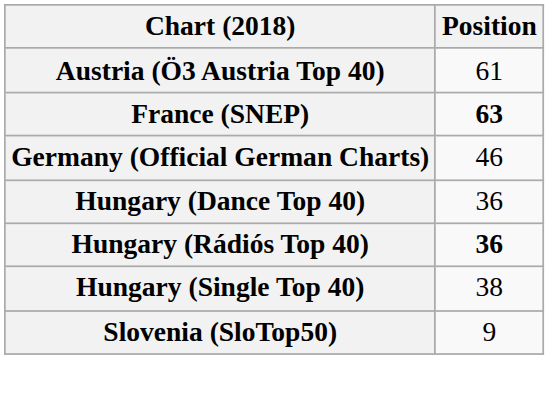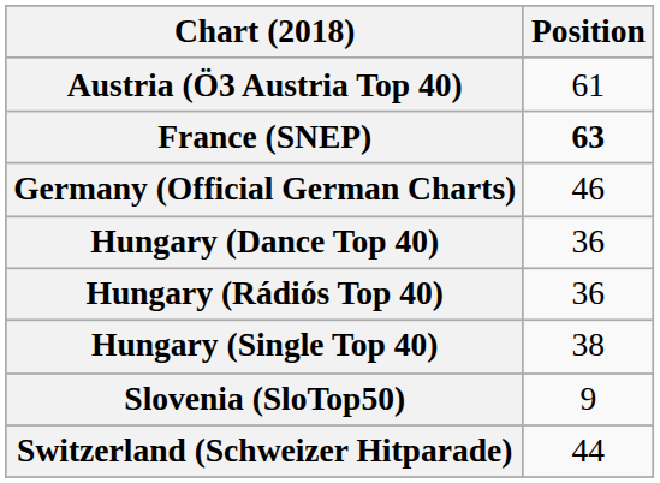 <table class="wikitable sortable plainrowheaders" style="text-align:center">
 <tr>
 <th scope="col">Chart (2018)</th>
 <th scope="col">Position</th>
 </tr>
 <tr>
 <th scope="row">Austria (Ö3 Austria Top 40)</th>
 <td>61</td>
 </tr>
 <tr>
 <th scope="row">France (SNEP)</th>
 <td><strong>63</strong></td>
 </tr>
 <tr>
 <th scope="row">Germany (Official German Charts)</th>
 <td>46</td>
 </tr>
 <tr>
 <th scope="row">Hungary (Dance Top 40)</th>
 <td>36</td>
 </tr>
 <tr>
 <th scope="row">Hungary (Rádiós Top 40)</th>
-<td><strong>36</strong></td>
+<td>36</td>
 </tr>
 <tr>
 <th scope="row">Hungary (Single Top 40)</th>
 <td>38</td>
 </tr>
 <tr>
 <th scope="row">Slovenia (SloTop50)</th>
 <td>9</td>
 </tr>
+<tr>
+<th scope="row">Switzerland (Schweizer Hitparade)</th>
+<td>44</td>
+</tr>
 </table>
